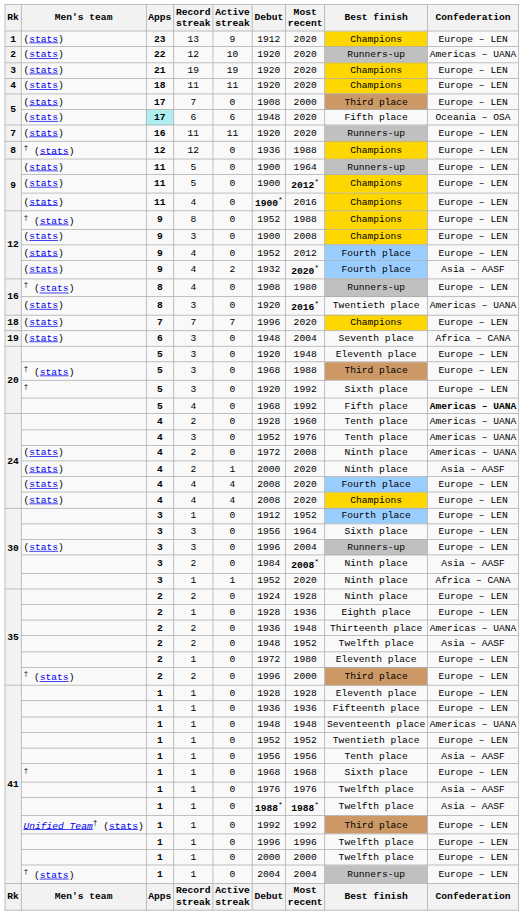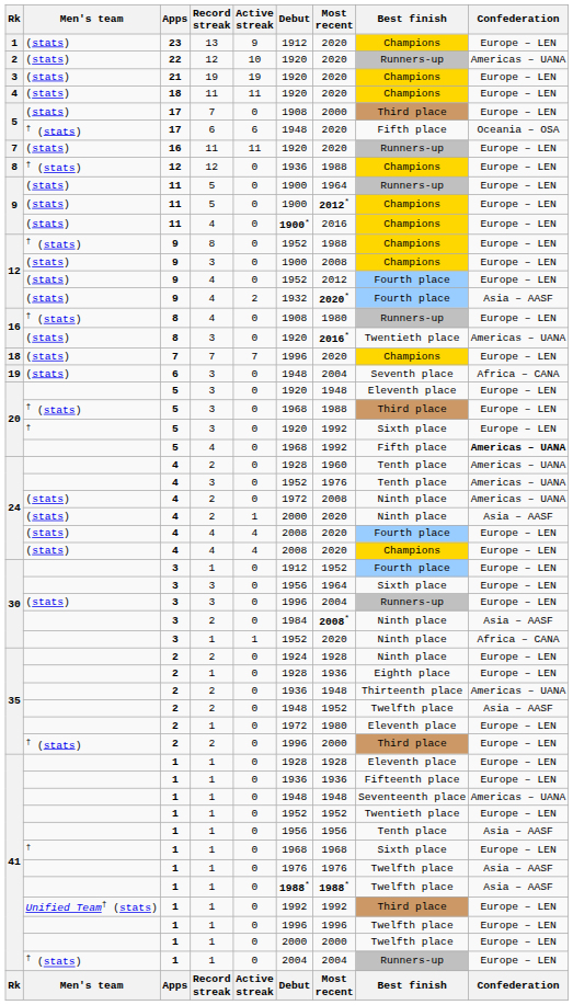 <table class="wikitable sortable sticky-header" style="text-align: center; margin-left: 1em;">
 <tr>
 <th scope="col">Rk</th>
 <th scope="col">Men's team</th>
 <th scope="col">Apps</th>
 <th scope="col">Record<br>streak</th>
 <th scope="col">Active<br>streak</th>
 <th scope="col">Debut</th>
 <th scope="col">Most<br>recent</th>
 <th scope="col">Best finish</th>
 <th scope="col">Confederation</th>
 </tr>
 <tr>
 <th scope="row">1</th>
 <td style="text-align: left;"> (<a href='#'>stats</a>)</td>
 <td><strong>23</strong></td>
 <td>13</td>
 <td>9</td>
 <td>1912</td>
 <td>2020</td>
 <td style="background-color: gold;">Champions</td>
 <td>Europe – LEN</td>
 </tr>
 <tr>
 <th scope="row">2</th>
 <td style="text-align: left;"> (<a href='#'>stats</a>)</td>
 <td><strong>22</strong></td>
 <td>12</td>
 <td>10</td>
 <td>1920</td>
 <td>2020</td>
 <td style="background-color: silver;">Runners-up</td>
 <td>Americas – UANA</td>
 </tr>
 <tr>
 <th scope="row">3</th>
 <td style="text-align: left;"> (<a href='#'>stats</a>)</td>
 <td><strong>21</strong></td>
 <td>19</td>
 <td>19</td>
 <td>1920</td>
 <td>2020</td>
 <td style="background-color: gold;">Champions</td>
 <td>Europe – LEN</td>
 </tr>
 <tr>
 <th scope="row">4</th>
 <td style="text-align: left;"> (<a href='#'>stats</a>)</td>
 <td><strong>18</strong></td>
 <td>11</td>
 <td>11</td>
 <td>1920</td>
 <td>2020</td>
 <td style="background-color: gold;">Champions</td>
 <td>Europe – LEN</td>
 </tr>
 <tr>
 <th scope="rowgroup" rowspan="2">5</th>
 <td style="text-align: left;"> (<a href='#'>stats</a>)</td>
 <td><strong>17</strong></td>
 <td>7</td>
 <td>0</td>
 <td>1908</td>
 <td>2000</td>
 <td style="background-color: #cc9966;">Third place</td>
 <td>Europe – LEN</td>
 </tr>
 <tr>
-<td style="text-align: left;"> (<a href='#'>stats</a>)</td>
-<td style="background: paleturquoise;"><strong>17</strong></td>
+<td style="text-align: left;"><em></em><sup>†</sup> (<a href='#'>stats</a>)</td>
+<td><strong>17</strong></td>
 <td>6</td>
 <td>6</td>
 <td>1948</td>
 <td>2020</td>
 <td>Fifth place</td>
 <td>Oceania – OSA</td>
 </tr>
 <tr>
 <th scope="row">7</th>
 <td style="text-align: left;"> (<a href='#'>stats</a>)</td>
 <td><strong>16</strong></td>
 <td>11</td>
 <td>11</td>
 <td>1920</td>
 <td>2020</td>
 <td style="background-color: silver;">Runners-up</td>
 <td>Europe – LEN</td>
 </tr>
 <tr>
 <th scope="row">8</th>
 <td style="text-align: left;"><em></em><sup>†</sup> (<a href='#'>stats</a>)</td>
 <td><strong>12</strong></td>
 <td>12</td>
 <td>0</td>
 <td>1936</td>
 <td>1988</td>
 <td style="background-color: gold;">Champions</td>
 <td>Europe – LEN</td>
 </tr>
 <tr>
 <th scope="rowgroup" rowspan="3">9</th>
 <td style="text-align: left;"> (<a href='#'>stats</a>)</td>
 <td><strong>11</strong></td>
 <td>5</td>
 <td>0</td>
 <td>1900</td>
 <td>1964</td>
 <td style="background-color: silver;">Runners-up</td>
 <td>Europe – LEN</td>
 </tr>
 <tr>
 <td style="text-align: left;"> (<a href='#'>stats</a>)</td>
 <td><strong>11</strong></td>
 <td>5</td>
 <td>0</td>
 <td>1900</td>
 <td data-sort-value="2012"><strong>2012</strong><sup>*</sup></td>
 <td style="background-color: gold;">Champions</td>
 <td>Europe – LEN</td>
 </tr>
 <tr>
 <td style="text-align: left;"> (<a href='#'>stats</a>)</td>
 <td><strong>11</strong></td>
 <td>4</td>
 <td>0</td>
 <td data-sort-value="1900"><strong>1900</strong><sup>*</sup></td>
 <td>2016</td>
 <td style="background-color: gold;">Champions</td>
 <td>Europe – LEN</td>
 </tr>
 <tr>
 <th scope="rowgroup" rowspan="4">12</th>
 <td style="text-align: left;"><em></em><sup>†</sup> (<a href='#'>stats</a>)</td>
 <td><strong>9</strong></td>
 <td>8</td>
 <td>0</td>
 <td>1952</td>
 <td>1988</td>
 <td style="background-color: gold;">Champions</td>
 <td>Europe – LEN</td>
 </tr>
 <tr>
 <td style="text-align: left;"> (<a href='#'>stats</a>)</td>
 <td><strong>9</strong></td>
 <td>3</td>
 <td>0</td>
 <td>1900</td>
 <td>2008</td>
 <td style="background-color: gold;">Champions</td>
 <td>Europe – LEN</td>
 </tr>
 <tr>
 <td style="text-align: left;"> (<a href='#'>stats</a>)</td>
 <td><strong>9</strong></td>
 <td>4</td>
 <td>0</td>
 <td>1952</td>
 <td>2012</td>
 <td style="background-color: #9acdff;">Fourth place</td>
 <td>Europe – LEN</td>
 </tr>
 <tr>
 <td style="text-align: left;"> (<a href='#'>stats</a>)</td>
 <td><strong>9</strong></td>
 <td>4</td>
 <td>2</td>
 <td>1932</td>
 <td data-sort-value="2020"><strong>2020</strong><sup>*</sup></td>
 <td style="background-color: #9acdff;">Fourth place</td>
 <td>Asia – AASF</td>
 </tr>
 <tr>
 <th scope="rowgroup" rowspan="2">16</th>
 <td style="text-align: left;"><em></em><sup>†</sup> (<a href='#'>stats</a>)</td>
 <td><strong>8</strong></td>
 <td>4</td>
 <td>0</td>
 <td>1908</td>
 <td>1980</td>
 <td style="background-color: silver;">Runners-up</td>
 <td>Europe – LEN</td>
 </tr>
 <tr>
 <td style="text-align: left;"> (<a href='#'>stats</a>)</td>
 <td><strong>8</strong></td>
 <td>3</td>
 <td>0</td>
 <td>1920</td>
 <td data-sort-value="2016"><strong>2016</strong><sup>*</sup></td>
 <td>Twentieth place</td>
 <td>Americas – UANA</td>
 </tr>
 <tr>
 <th scope="row">18</th>
 <td style="text-align: left;"> (<a href='#'>stats</a>)</td>
 <td><strong>7</strong></td>
 <td>7</td>
 <td>7</td>
 <td>1996</td>
 <td>2020</td>
 <td style="background-color: gold;">Champions</td>
 <td>Europe – LEN</td>
 </tr>
 <tr>
 <th scope="row">19</th>
 <td style="text-align: left;"> (<a href='#'>stats</a>)</td>
 <td><strong>6</strong></td>
 <td>3</td>
 <td>0</td>
 <td>1948</td>
 <td>2004</td>
 <td>Seventh place</td>
 <td>Africa – CANA</td>
 </tr>
 <tr>
 <th scope="rowgroup" rowspan="4">20</th>
 <td style="text-align: left;"></td>
 <td><strong>5</strong></td>
 <td>3</td>
 <td>0</td>
 <td>1920</td>
 <td>1948</td>
 <td>Eleventh place</td>
 <td>Europe – LEN</td>
 </tr>
 <tr>
 <td style="text-align: left;"><em></em><sup>†</sup> (<a href='#'>stats</a>)</td>
 <td><strong>5</strong></td>
 <td>3</td>
 <td>0</td>
 <td>1968</td>
 <td>1988</td>
 <td style="background-color: #cc9966;">Third place</td>
 <td>Europe – LEN</td>
 </tr>
 <tr>
 <td style="text-align: left;"><em></em><sup>†</sup></td>
 <td><strong>5</strong></td>
 <td>3</td>
 <td>0</td>
 <td>1920</td>
 <td>1992</td>
 <td>Sixth place</td>
 <td>Europe – LEN</td>
 </tr>
 <tr>
 <td style="text-align: left;"></td>
 <td><strong>5</strong></td>
 <td>4</td>
 <td>0</td>
 <td>1968</td>
 <td>1992</td>
 <td>Fifth place</td>
 <td><strong>Americas – UANA</strong></td>
 </tr>
 <tr>
 <th scope="rowgroup" rowspan="6">24</th>
 <td style="text-align: left;"></td>
 <td><strong>4</strong></td>
 <td>2</td>
 <td>0</td>
 <td>1928</td>
 <td>1960</td>
 <td>Tenth place</td>
 <td>Americas – UANA</td>
 </tr>
 <tr>
 <td style="text-align: left;"></td>
 <td><strong>4</strong></td>
 <td>3</td>
 <td>0</td>
 <td>1952</td>
 <td>1976</td>
 <td>Tenth place</td>
 <td>Americas – UANA</td>
 </tr>
 <tr>
 <td style="text-align: left;"> (<a href='#'>stats</a>)</td>
 <td><strong>4</strong></td>
 <td>2</td>
 <td>0</td>
 <td>1972</td>
 <td>2008</td>
 <td>Ninth place</td>
 <td>Americas – UANA</td>
 </tr>
 <tr>
 <td style="text-align: left;"> (<a href='#'>stats</a>)</td>
 <td><strong>4</strong></td>
 <td>2</td>
 <td>1</td>
 <td>2000</td>
 <td>2020</td>
 <td>Ninth place</td>
 <td>Asia – AASF</td>
 </tr>
 <tr>
 <td style="text-align: left;"> (<a href='#'>stats</a>)</td>
 <td><strong>4</strong></td>
 <td>4</td>
 <td>4</td>
 <td>2008</td>
 <td>2020</td>
 <td style="background-color: #9acdff;">Fourth place</td>
 <td>Europe – LEN</td>
 </tr>
 <tr>
 <td style="text-align: left;"> (<a href='#'>stats</a>)</td>
 <td><strong>4</strong></td>
 <td>4</td>
 <td>4</td>
 <td>2008</td>
 <td>2020</td>
 <td style="background-color: gold;">Champions</td>
 <td>Europe – LEN</td>
 </tr>
 <tr>
 <th scope="rowgroup" rowspan="5">30</th>
 <td style="text-align: left;"></td>
 <td><strong>3</strong></td>
 <td>1</td>
 <td>0</td>
 <td>1912</td>
 <td>1952</td>
 <td style="background-color: #9acdff;">Fourth place</td>
 <td>Europe – LEN</td>
 </tr>
 <tr>
 <td style="text-align: left;" data-sort-value="United Team of Germany"></td>
 <td><strong>3</strong></td>
 <td>3</td>
 <td>0</td>
 <td>1956</td>
 <td>1964</td>
 <td>Sixth place</td>
 <td>Europe – LEN</td>
 </tr>
 <tr>
 <td style="text-align: left;"> (<a href='#'>stats</a>)</td>
 <td><strong>3</strong></td>
 <td>3</td>
 <td>0</td>
 <td>1996</td>
 <td>2004</td>
 <td style="background-color: silver;">Runners-up</td>
 <td>Europe – LEN</td>
 </tr>
 <tr>
 <td style="text-align: left;"></td>
 <td><strong>3</strong></td>
 <td>2</td>
 <td>0</td>
 <td>1984</td>
 <td data-sort-value="2008"><strong>2008</strong><sup>*</sup></td>
 <td>Ninth place</td>
 <td>Asia – AASF</td>
 </tr>
 <tr>
 <td style="text-align: left;"></td>
 <td><strong>3</strong></td>
 <td>1</td>
 <td>1</td>
 <td>1952</td>
 <td>2020</td>
 <td>Ninth place</td>
 <td>Africa – CANA</td>
 </tr>
 <tr>
 <th scope="rowgroup" rowspan="6">35</th>
 <td style="text-align: left;"></td>
 <td><strong>2</strong></td>
 <td>2</td>
 <td>0</td>
 <td>1924</td>
 <td>1928</td>
 <td>Ninth place</td>
 <td>Europe – LEN</td>
 </tr>
 <tr>
 <td style="text-align: left;"></td>
 <td><strong>2</strong></td>
 <td>1</td>
 <td>0</td>
 <td>1928</td>
 <td>1936</td>
 <td>Eighth place</td>
 <td>Europe – LEN</td>
 </tr>
 <tr>
 <td style="text-align: left;"></td>
 <td><strong>2</strong></td>
 <td>2</td>
 <td>0</td>
 <td>1936</td>
 <td>1948</td>
 <td>Thirteenth place</td>
 <td>Americas – UANA</td>
 </tr>
 <tr>
 <td style="text-align: left;"></td>
 <td><strong>2</strong></td>
 <td>2</td>
 <td>0</td>
 <td>1948</td>
 <td>1952</td>
 <td>Twelfth place</td>
 <td>Asia – AASF</td>
 </tr>
 <tr>
 <td style="text-align: left;"></td>
 <td><strong>2</strong></td>
 <td>1</td>
 <td>0</td>
 <td>1972</td>
 <td>1980</td>
 <td>Eleventh place</td>
 <td>Europe – LEN</td>
 </tr>
 <tr>
 <td style="text-align: left;" data-sort-value="Yugoslavia, FR"><em></em><sup>†</sup> (<a href='#'>stats</a>)</td>
 <td><strong>2</strong></td>
 <td>2</td>
 <td>0</td>
 <td>1996</td>
 <td>2000</td>
 <td style="background-color: #cc9966;">Third place</td>
 <td>Europe – LEN</td>
 </tr>
 <tr>
 <th scope="rowgroup" rowspan="12">41</th>
 <td style="text-align: left;"></td>
 <td><strong>1</strong></td>
 <td>1</td>
 <td>0</td>
 <td>1928</td>
 <td>1928</td>
 <td>Eleventh place</td>
 <td>Europe – LEN</td>
 </tr>
 <tr>
 <td style="text-align: left;"></td>
 <td><strong>1</strong></td>
 <td>1</td>
 <td>0</td>
 <td>1936</td>
 <td>1936</td>
 <td>Fifteenth place</td>
 <td>Europe – LEN</td>
 </tr>
 <tr>
 <td style="text-align: left;"></td>
 <td><strong>1</strong></td>
 <td>1</td>
 <td>0</td>
 <td>1948</td>
 <td>1948</td>
 <td>Seventeenth place</td>
 <td>Americas – UANA</td>
 </tr>
 <tr>
 <td style="text-align: left;"></td>
 <td><strong>1</strong></td>
 <td>1</td>
 <td>0</td>
 <td>1952</td>
 <td>1952</td>
 <td>Twentieth place</td>
 <td>Europe – LEN</td>
 </tr>
 <tr>
 <td style="text-align: left;"></td>
 <td><strong>1</strong></td>
 <td>1</td>
 <td>0</td>
 <td>1956</td>
 <td>1956</td>
 <td>Tenth place</td>
 <td>Asia – AASF</td>
 </tr>
 <tr>
 <td style="text-align: left;"><em></em><sup>†</sup></td>
 <td><strong>1</strong></td>
 <td>1</td>
 <td>0</td>
 <td>1968</td>
 <td>1968</td>
 <td>Sixth place</td>
 <td>Europe – LEN</td>
 </tr>
 <tr>
 <td style="text-align: left;"></td>
 <td><strong>1</strong></td>
 <td>1</td>
 <td>0</td>
 <td>1976</td>
 <td>1976</td>
 <td>Twelfth place</td>
 <td>Asia – AASF</td>
 </tr>
 <tr>
 <td style="text-align: left;"></td>
 <td><strong>1</strong></td>
 <td>1</td>
 <td>0</td>
 <td data-sort-value="1988"><strong>1988</strong><sup>*</sup></td>
 <td data-sort-value="1988"><strong>1988</strong><sup>*</sup></td>
 <td>Twelfth place</td>
 <td>Asia – AASF</td>
 </tr>
 <tr>
 <td style="text-align: left;" data-sort-value="Unified Team"><em> <a href='#'>Unified Team</a></em><sup>†</sup> (<a href='#'>stats</a>)</td>
 <td><strong>1</strong></td>
 <td>1</td>
 <td>0</td>
 <td>1992</td>
 <td>1992</td>
 <td style="background-color: #cc9966;">Third place</td>
 <td>Europe – LEN</td>
 </tr>
 <tr>
 <td style="text-align: left;"></td>
 <td><strong>1</strong></td>
 <td>1</td>
 <td>0</td>
 <td>1996</td>
 <td>1996</td>
 <td>Twelfth place</td>
 <td>Europe – LEN</td>
 </tr>
 <tr>
 <td style="text-align: left;"></td>
 <td><strong>1</strong></td>
 <td>1</td>
 <td>0</td>
 <td>2000</td>
 <td>2000</td>
 <td>Twelfth place</td>
 <td>Europe – LEN</td>
 </tr>
 <tr>
 <td style="text-align: left;"><em></em><sup>†</sup> (<a href='#'>stats</a>)</td>
 <td><strong>1</strong></td>
 <td>1</td>
 <td>0</td>
 <td>2004</td>
 <td>2004</td>
 <td style="background-color: silver;">Runners-up</td>
 <td>Europe – LEN</td>
 </tr>
 <tr class="sortbottom">
 <th>Rk</th>
 <th>Men's team</th>
 <th>Apps</th>
 <th>Record<br>streak</th>
 <th>Active<br>streak</th>
 <th>Debut</th>
 <th>Most<br>recent</th>
 <th>Best finish</th>
 <th>Confederation</th>
 </tr>
 </table>
